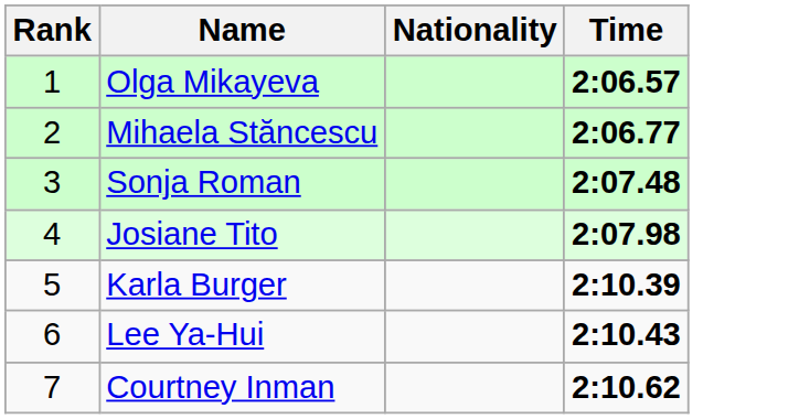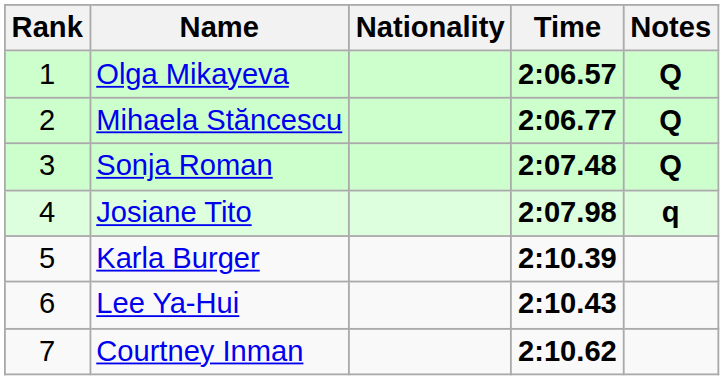 <table class="wikitable sortable" style="text-align:center">
 <tr>
 <th>Rank</th>
 <th>Name</th>
 <th>Nationality</th>
 <th>Time</th>
+<th>Notes</th>
 </tr>
 <tr bgcolor=ccffcc>
 <td>1</td>
 <td align=left><a href='#'>Olga Mikayeva</a></td>
 <td align=left></td>
 <td><strong>2:06.57</strong></td>
+<td><strong>Q</strong></td>
 </tr>
 <tr bgcolor=ccffcc>
 <td>2</td>
 <td align=left><a href='#'>Mihaela Stăncescu</a></td>
 <td align=left></td>
 <td><strong>2:06.77</strong></td>
+<td><strong>Q</strong></td>
 </tr>
 <tr bgcolor=ccffcc>
 <td>3</td>
 <td align=left><a href='#'>Sonja Roman</a></td>
 <td align=left></td>
 <td><strong>2:07.48</strong></td>
+<td><strong>Q</strong></td>
 </tr>
 <tr bgcolor=ddffdd>
 <td>4</td>
 <td align=left><a href='#'>Josiane Tito</a></td>
 <td align=left></td>
 <td><strong>2:07.98</strong></td>
+<td><strong>q</strong></td>
 </tr>
 <tr>
 <td>5</td>
 <td align=left><a href='#'>Karla Burger</a></td>
 <td align=left></td>
 <td><strong>2:10.39</strong></td>
+<td></td>
 </tr>
 <tr>
 <td>6</td>
 <td align=left><a href='#'>Lee Ya-Hui</a></td>
 <td align=left></td>
 <td><strong>2:10.43</strong></td>
+<td></td>
 </tr>
 <tr>
 <td>7</td>
 <td align=left><a href='#'>Courtney Inman</a></td>
 <td align=left></td>
 <td><strong>2:10.62</strong></td>
+<td></td>
 </tr>
 </table>
